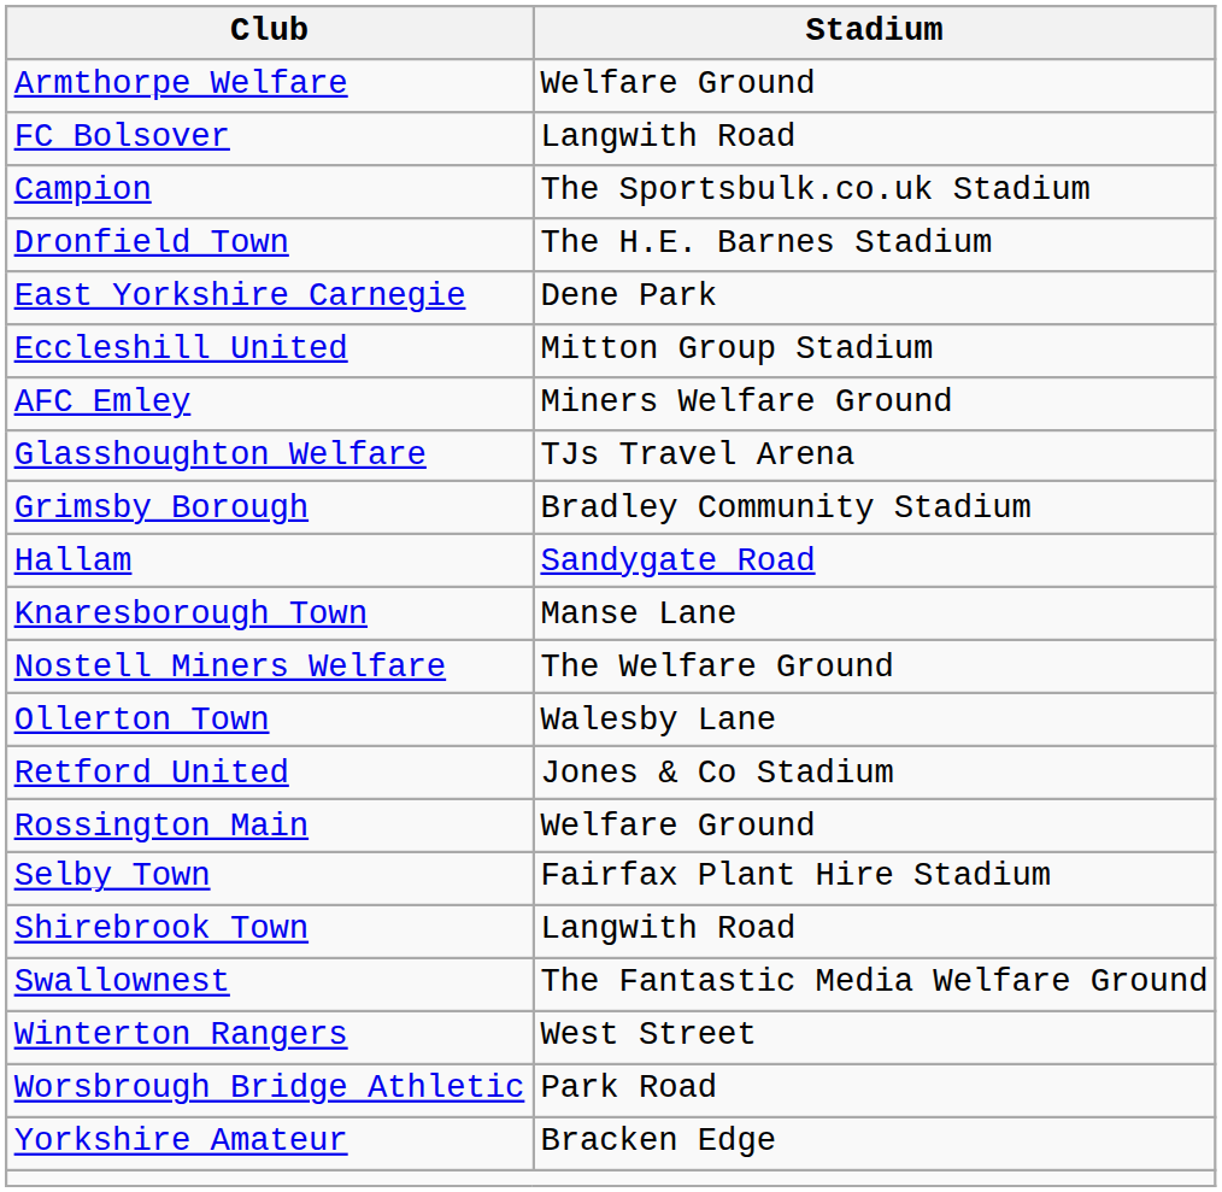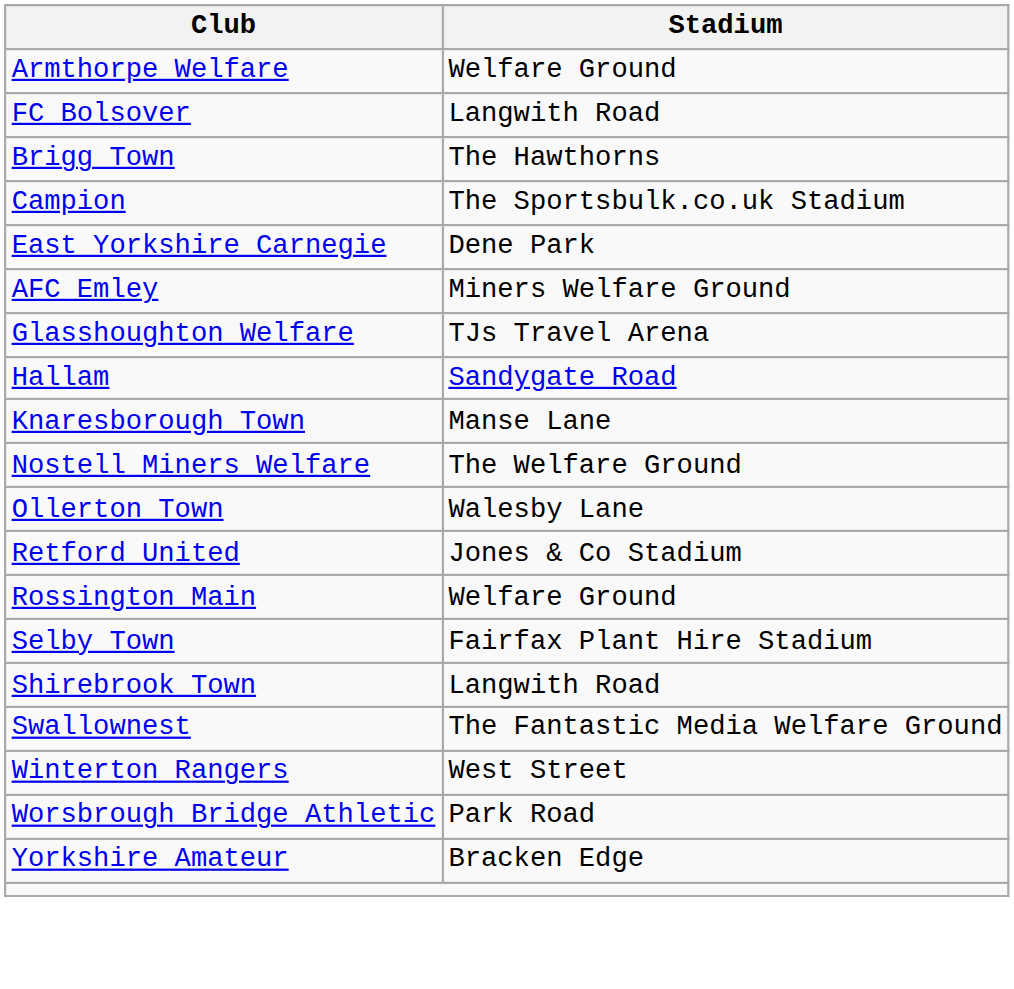 <table class="wikitable sortable" style="font-size:95%">
 <tr>
 <th>Club</th>
 <th>Stadium</th>
 </tr>
 <tr>
 <td><a href='#'>Armthorpe Welfare</a></td>
 <td>Welfare Ground</td>
 </tr>
 <tr>
 <td><a href='#'>FC Bolsover</a></td>
 <td>Langwith Road </td>
 </tr>
 <tr>
+<td><a href='#'>Brigg Town</a></td>
+<td>The Hawthorns</td>
+</tr>
+<tr>
 <td><a href='#'>Campion</a></td>
 <td>The Sportsbulk.co.uk Stadium</td>
 </tr>
 <tr>
-<td><a href='#'>Dronfield Town</a></td>
-<td>The H.E. Barnes Stadium</td>
-</tr>
-<tr>
 <td><a href='#'>East Yorkshire Carnegie</a></td>
 <td>Dene Park</td>
-</tr>
-<tr>
-<td><a href='#'>Eccleshill United</a></td>
-<td>Mitton Group Stadium</td>
 </tr>
 <tr>
 <td><a href='#'>AFC Emley</a></td>
 <td>Miners Welfare Ground</td>
 </tr>
 <tr>
 <td><a href='#'>Glasshoughton Welfare</a></td>
 <td>TJs Travel Arena</td>
-</tr>
-<tr>
-<td><a href='#'>Grimsby Borough</a></td>
-<td>Bradley Community Stadium</td>
 </tr>
 <tr>
 <td><a href='#'>Hallam</a></td>
 <td><a href='#'>Sandygate Road</a></td>
 </tr>
 <tr>
 <td><a href='#'>Knaresborough Town</a></td>
 <td>Manse Lane</td>
 </tr>
 <tr>
 <td><a href='#'>Nostell Miners Welfare</a></td>
 <td>The Welfare Ground</td>
 </tr>
 <tr>
 <td><a href='#'>Ollerton Town</a></td>
 <td>Walesby Lane</td>
 </tr>
 <tr>
 <td><a href='#'>Retford United</a></td>
 <td>Jones & Co Stadium</td>
 </tr>
 <tr>
 <td><a href='#'>Rossington Main</a></td>
 <td>Welfare Ground</td>
 </tr>
 <tr>
 <td><a href='#'>Selby Town</a></td>
 <td>Fairfax Plant Hire Stadium</td>
 </tr>
 <tr>
 <td><a href='#'>Shirebrook Town</a></td>
 <td>Langwith Road</td>
 </tr>
 <tr>
 <td><a href='#'>Swallownest</a></td>
 <td>The Fantastic Media Welfare Ground</td>
 </tr>
 <tr>
 <td><a href='#'>Winterton Rangers</a></td>
 <td>West Street</td>
 </tr>
 <tr>
 <td><a href='#'>Worsbrough Bridge Athletic</a></td>
 <td>Park Road</td>
 </tr>
 <tr>
 <td><a href='#'>Yorkshire Amateur</a></td>
 <td>Bracken Edge</td>
 </tr>
 <tr>
 <td colspan=2></td>
 </tr>
 </table>
